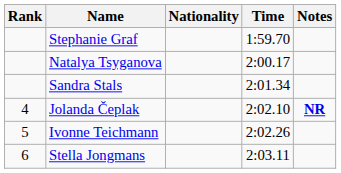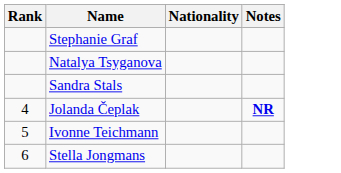 <table class="wikitable sortable" style="text-align:center">
 <tr>
 <th>Rank</th>
 <th>Name</th>
 <th>Nationality</th>
-<th>Time</th>
 <th>Notes</th>
 </tr>
 <tr>
 <td></td>
 <td align="left"><a href='#'>Stephanie Graf</a></td>
 <td align=left></td>
-<td>1:59.70</td>
 <td></td>
 </tr>
 <tr>
 <td></td>
 <td align="left"><a href='#'>Natalya Tsyganova</a></td>
 <td align=left></td>
-<td>2:00.17</td>
 <td></td>
 </tr>
 <tr>
 <td></td>
 <td align="left"><a href='#'>Sandra Stals</a></td>
 <td align=left></td>
-<td>2:01.34</td>
 <td></td>
 </tr>
 <tr>
 <td>4</td>
 <td align="left"><a href='#'>Jolanda Čeplak</a></td>
 <td align=left></td>
-<td>2:02.10</td>
 <td><strong><a href='#'>NR</a></strong></td>
 </tr>
 <tr>
 <td>5</td>
 <td align="left"><a href='#'>Ivonne Teichmann</a></td>
 <td align=left></td>
-<td>2:02.26</td>
 <td></td>
 </tr>
 <tr>
 <td>6</td>
 <td align="left"><a href='#'>Stella Jongmans</a></td>
 <td align=left></td>
-<td>2:03.11</td>
 <td></td>
 </tr>
 </table>
